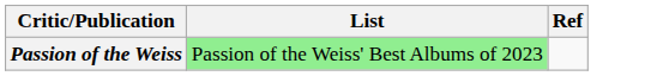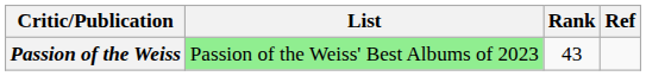 <table class="wikitable plainrowheaders">
 <tr>
 <th scope="col">Critic/Publication</th>
 <th scope="col">List</th>
+<th scope="col">Rank</th>
 <th scope="col">Ref</th>
 </tr>
 <tr>
 <th scope="row"><em>Passion of the Weiss</em></th>
 <td style="background: lightgreen;">Passion of the Weiss' Best Albums of 2023</td>
+<td style="text-align:center;">43</td>
 <td style="text-align:center;"></td>
 </tr>
 </table>
